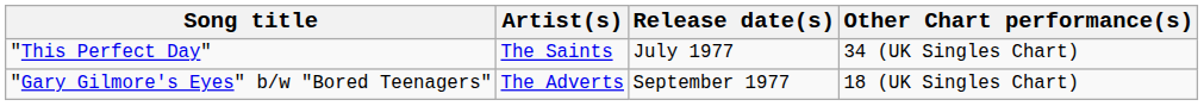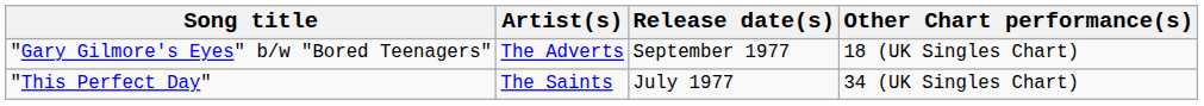 <table class="wikitable sortable" style="font-size:95%;">
 <tr>
 <th><big>Song title</big></th>
 <th><big>Artist(s)</big></th>
 <th><big>Release date(s)</big></th>
 <th><big>Other Chart performance(s)</big></th>
 </tr>
 <tr>
+<td>"<a href='#'>Gary Gilmore's Eyes</a>" b/w "Bored Teenagers"</td>
+<td><a href='#'>The Adverts</a></td>
+<td>September 1977</td>
+<td>18 (UK Singles Chart)</td>
+</tr>
+<tr>
 <td>"<a href='#'>This Perfect Day</a>"</td>
 <td><a href='#'>The Saints</a></td>
 <td>July 1977</td>
 <td>34 (UK Singles Chart)</td>
 </tr>
-<tr>
-<td>"<a href='#'>Gary Gilmore's Eyes</a>" b/w "Bored Teenagers"</td>
-<td><a href='#'>The Adverts</a></td>
-<td>September 1977</td>
-<td>18 (UK Singles Chart)</td>
-</tr>
 </table>
